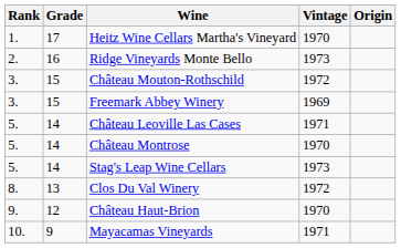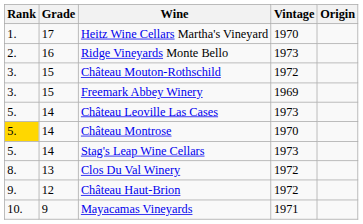 <table class="wikitable">
 <tr>
 <th>Rank</th>
 <th>Grade</th>
 <th>Wine</th>
 <th>Vintage</th>
 <th>Origin</th>
 </tr>
 <tr>
 <td>1.</td>
 <td>17</td>
 <td><a href='#'>Heitz Wine Cellars</a> Martha's Vineyard</td>
 <td>1970</td>
 <td></td>
 </tr>
 <tr>
 <td>2.</td>
 <td>16</td>
 <td><a href='#'>Ridge Vineyards</a> Monte Bello</td>
 <td>1973</td>
 <td></td>
 </tr>
 <tr>
 <td>3.</td>
 <td>15</td>
 <td><a href='#'>Château Mouton-Rothschild</a></td>
 <td>1972</td>
 <td></td>
 </tr>
 <tr>
 <td>3.</td>
 <td>15</td>
 <td><a href='#'>Freemark Abbey Winery</a></td>
 <td>1969</td>
 <td></td>
 </tr>
 <tr>
 <td>5.</td>
 <td>14</td>
 <td><a href='#'>Château Leoville Las Cases</a></td>
-<td>1971</td>
+<td>1973</td>
 <td></td>
 </tr>
 <tr>
-<td>5.</td>
+<td style="background: gold;">5.</td>
 <td>14</td>
 <td><a href='#'>Château Montrose</a></td>
 <td>1970</td>
 <td></td>
 </tr>
 <tr>
 <td>5.</td>
 <td>14</td>
 <td><a href='#'>Stag's Leap Wine Cellars</a></td>
 <td>1973</td>
 <td></td>
 </tr>
 <tr>
 <td>8.</td>
 <td>13</td>
 <td><a href='#'>Clos Du Val Winery</a></td>
 <td>1972</td>
 <td></td>
 </tr>
 <tr>
 <td>9.</td>
 <td>12</td>
 <td><a href='#'>Château Haut-Brion</a></td>
-<td>1970</td>
+<td>1972</td>
 <td></td>
 </tr>
 <tr>
 <td>10.</td>
 <td>9</td>
 <td><a href='#'>Mayacamas Vineyards</a></td>
 <td>1971</td>
 <td></td>
 </tr>
 </table>
